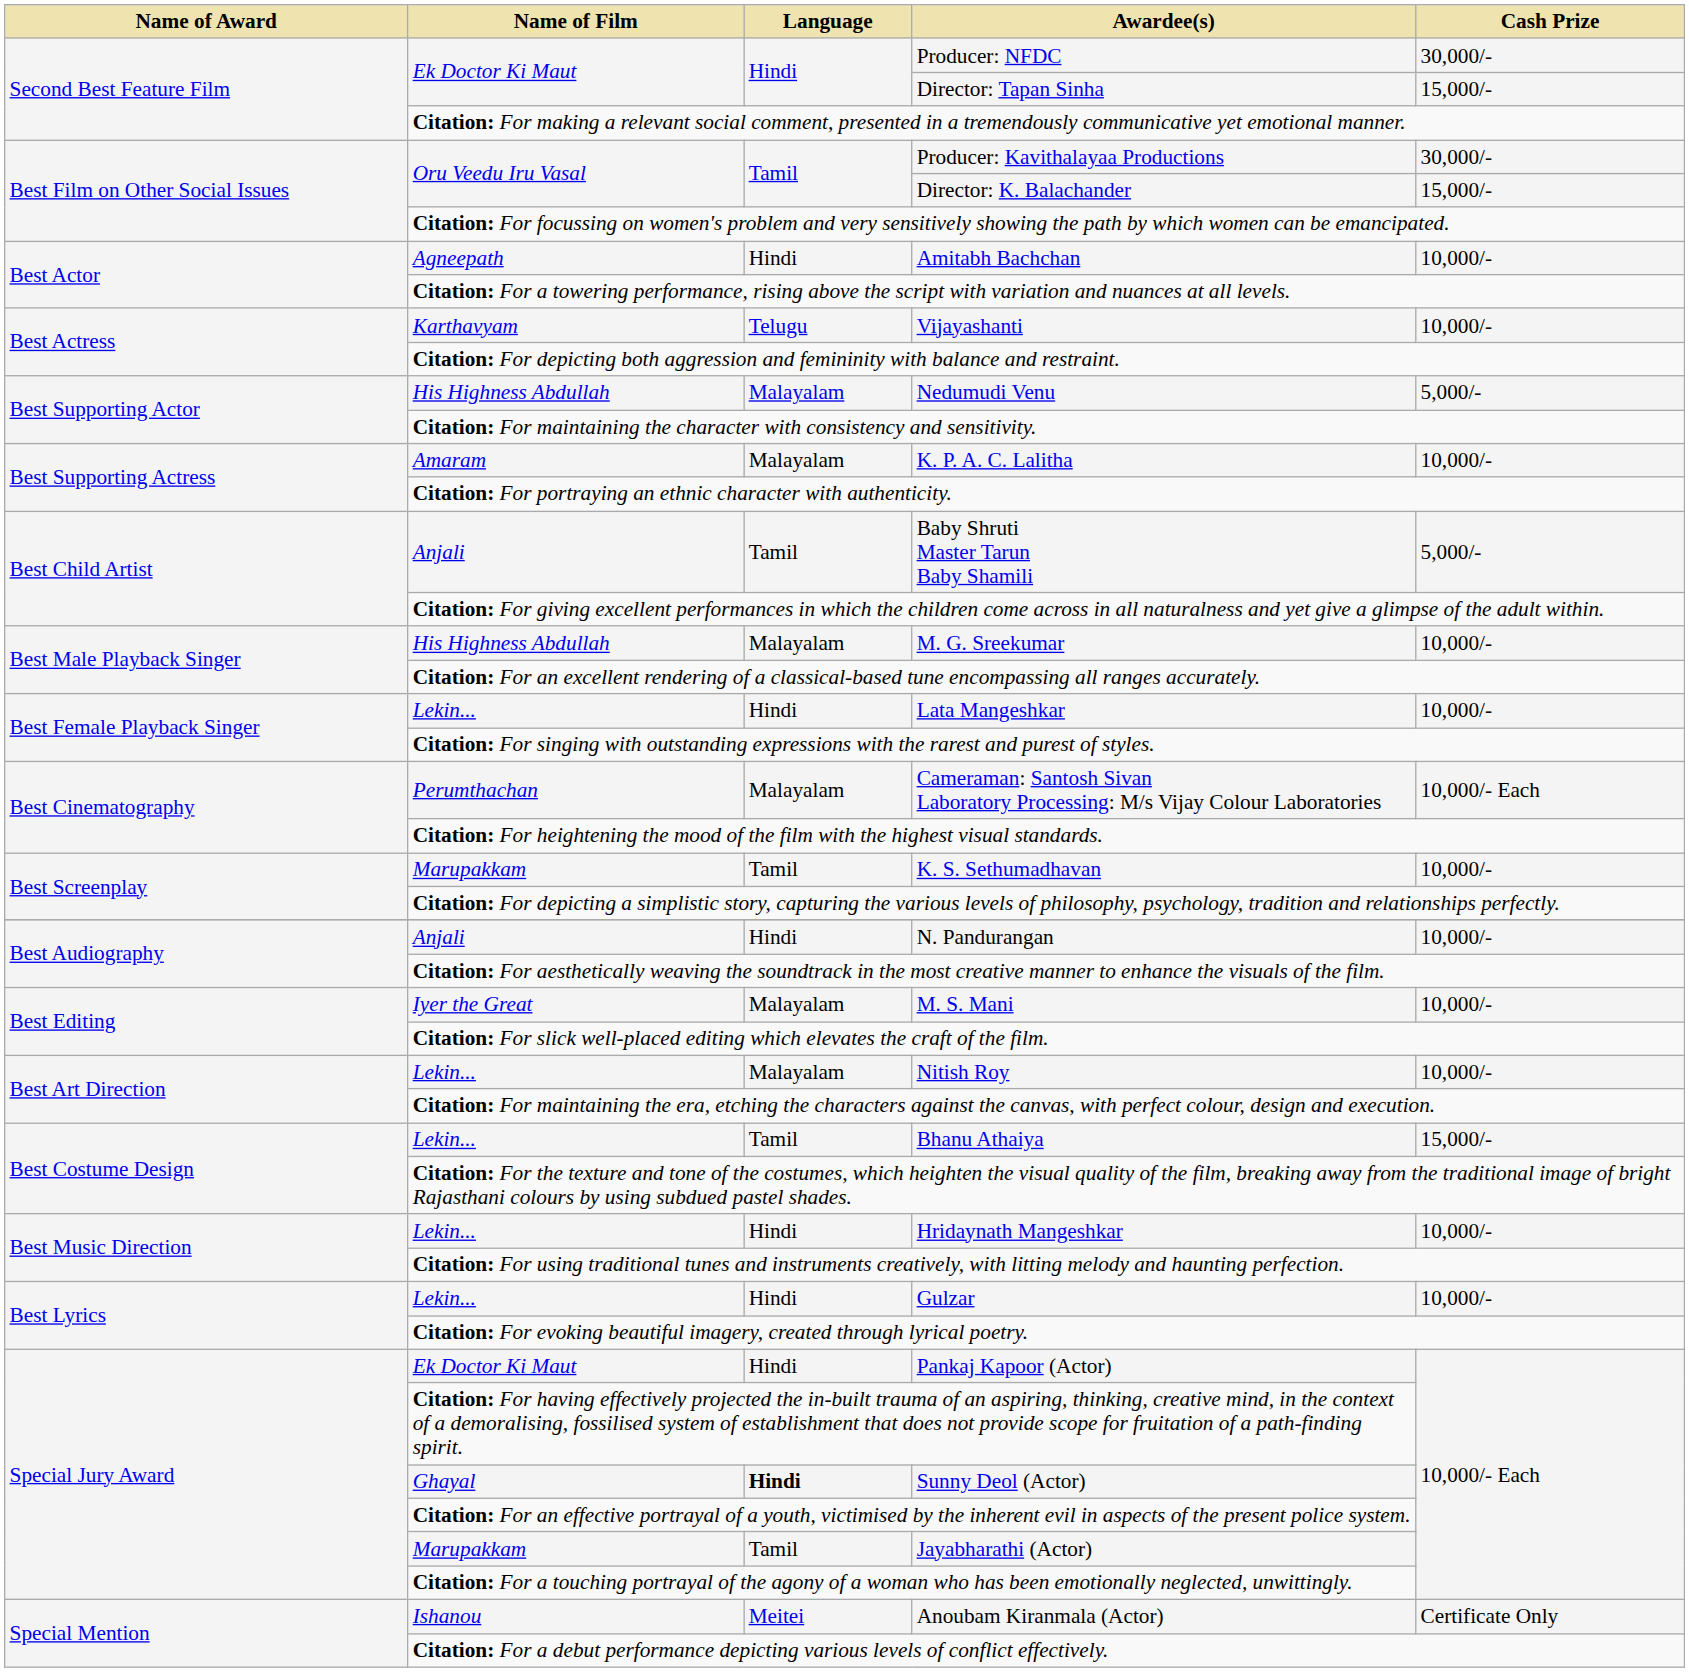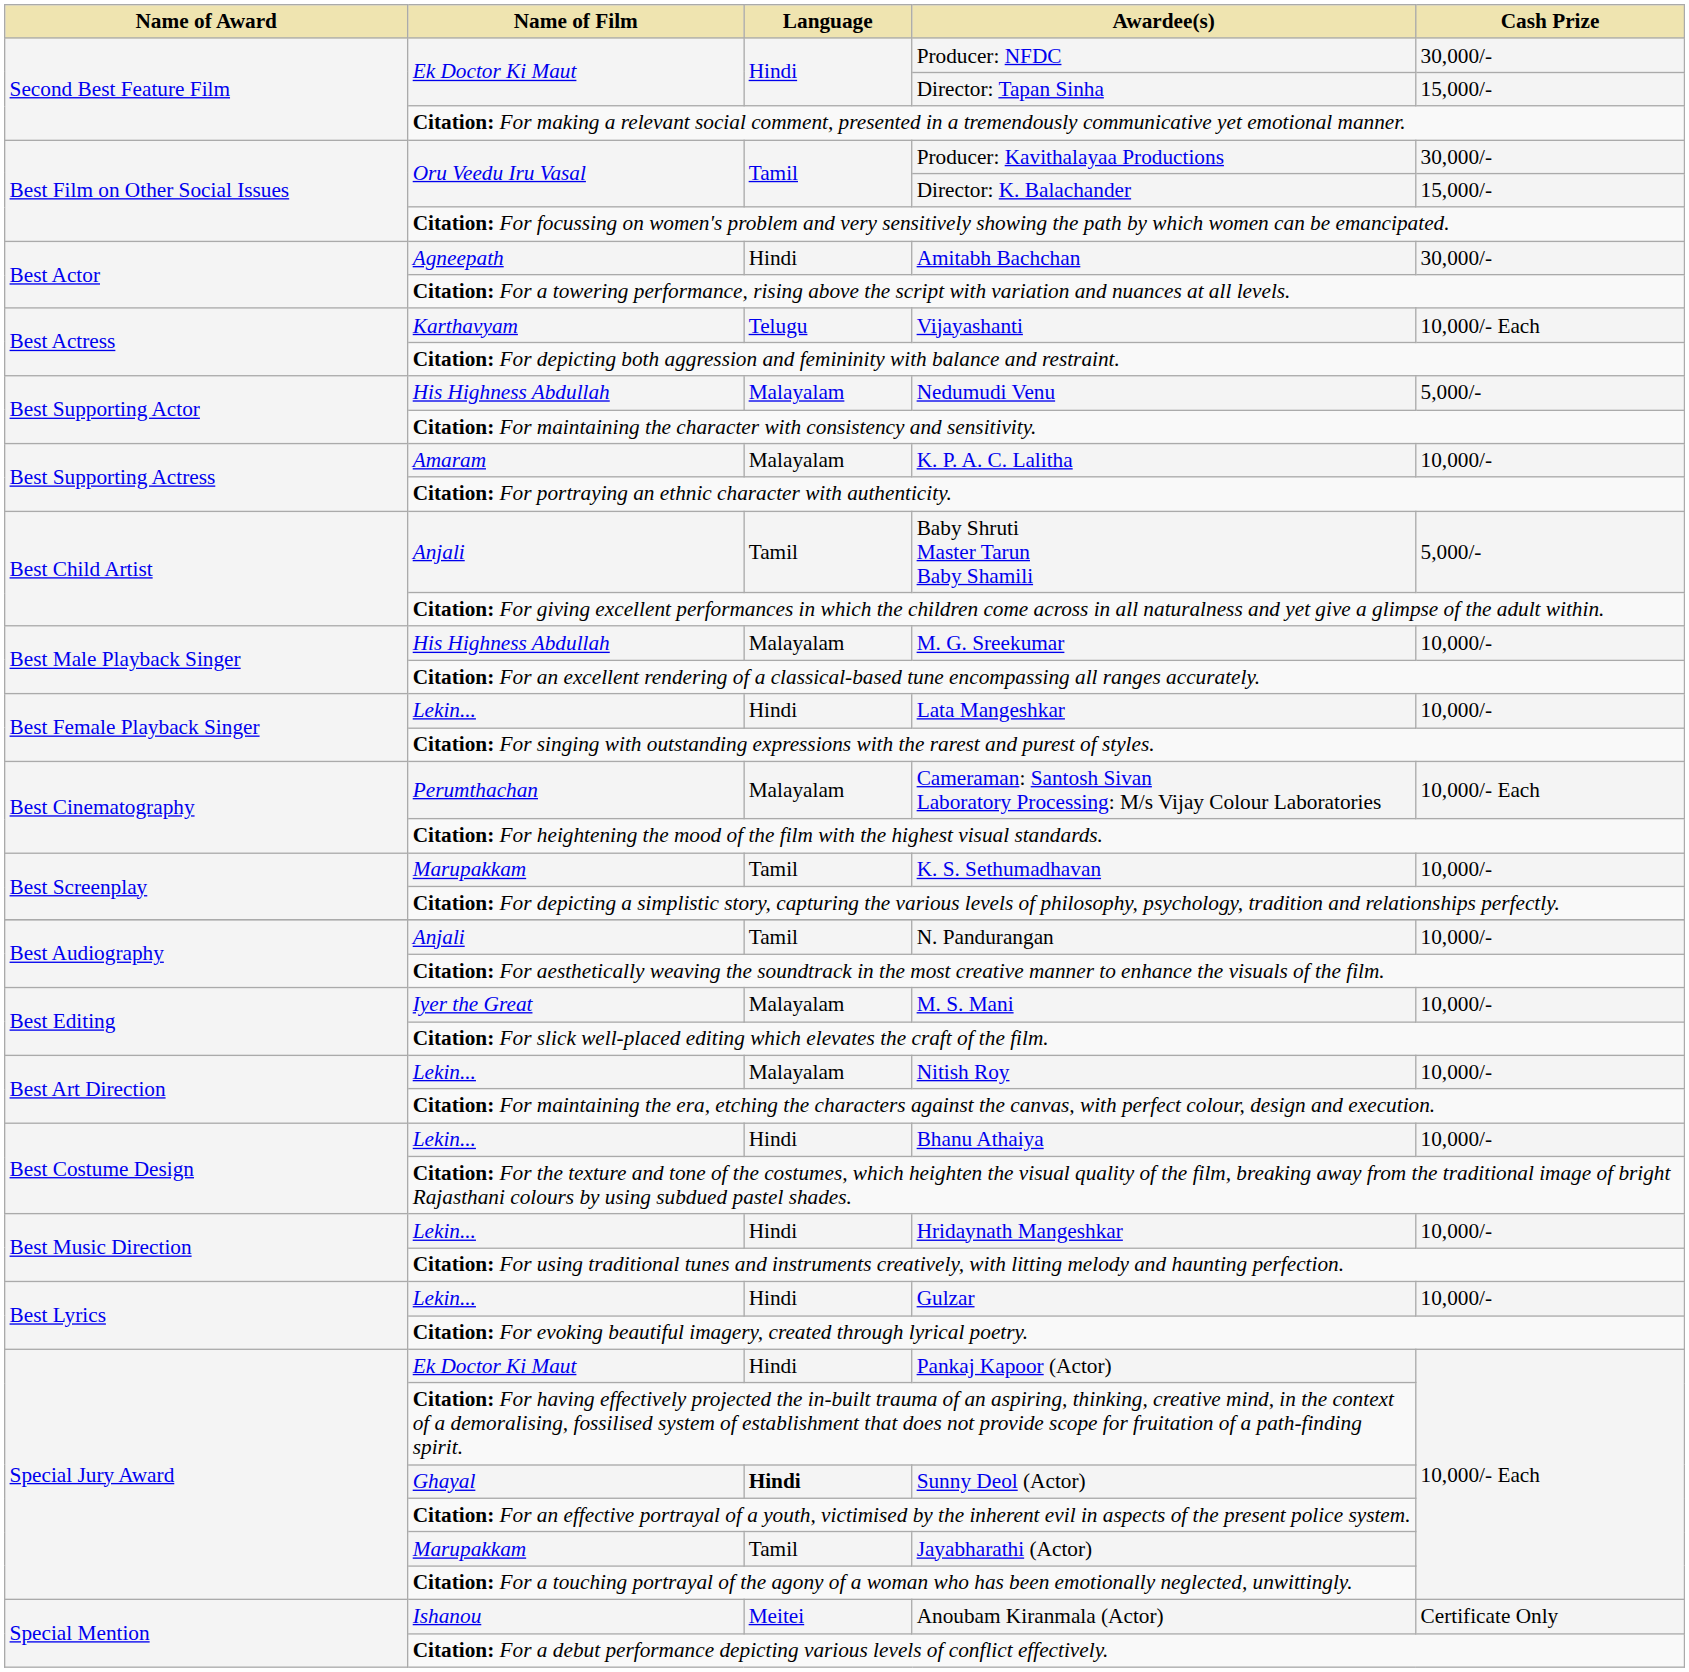 <table class="wikitable" style="width:100%;">
 <tr>
 <th style="background-color:#EFE4B0;width:24%;">Name of Award</th>
 <th style="background-color:#EFE4B0;width:20%;">Name of Film</th>
 <th style="background-color:#EFE4B0;width:10%;">Language</th>
 <th style="background-color:#EFE4B0;width:30%;">Awardee(s)</th>
 <th style="background-color:#EFE4B0;width:16%;">Cash Prize</th>
 </tr>
 <tr style="background-color:#F4F4F4">
 <td rowspan="3"><a href='#'>Second Best Feature Film</a></td>
 <td rowspan="2"><em><a href='#'>Ek Doctor Ki Maut</a></em></td>
 <td rowspan="2"><a href='#'>Hindi</a></td>
 <td>Producer: <a href='#'>NFDC</a></td>
 <td>30,000/-</td>
 </tr>
 <tr style="background-color:#F4F4F4">
 <td>Director: <a href='#'>Tapan Sinha</a></td>
 <td>15,000/-</td>
 </tr>
 <tr style="background-color:#F9F9F9">
 <td colspan="4"><strong>Citation:</strong> <em>For making a relevant social comment, presented in a tremendously communicative yet emotional manner.</em></td>
 </tr>
 <tr style="background-color:#F4F4F4">
 <td rowspan="3"><a href='#'>Best Film on Other Social Issues</a></td>
 <td rowspan="2"><em><a href='#'>Oru Veedu Iru Vasal</a></em></td>
 <td rowspan="2"><a href='#'>Tamil</a></td>
 <td>Producer: <a href='#'>Kavithalayaa Productions</a></td>
 <td> 30,000/-</td>
 </tr>
 <tr style="background-color:#F4F4F4">
 <td>Director: <a href='#'>K. Balachander</a></td>
 <td> 15,000/-</td>
 </tr>
 <tr style="background-color:#F9F9F9">
 <td colspan="4"><strong>Citation:</strong> <em>For focussing on women's problem and very sensitively showing the path by which women can be emancipated.</em></td>
 </tr>
 <tr style="background-color:#F4F4F4">
 <td rowspan="2"><a href='#'>Best Actor</a></td>
 <td><em><a href='#'>Agneepath</a></em></td>
 <td>Hindi</td>
 <td><a href='#'>Amitabh Bachchan</a></td>
-<td> 10,000/-</td>
+<td> 30,000/-</td>
 </tr>
 <tr style="background-color:#F9F9F9">
 <td colspan="4"><strong>Citation:</strong> <em>For a towering performance, rising above the script with variation and nuances at all levels.</em></td>
 </tr>
 <tr style="background-color:#F4F4F4">
 <td rowspan="2"><a href='#'>Best Actress</a></td>
 <td><em><a href='#'>Karthavyam</a></em></td>
 <td><a href='#'>Telugu</a></td>
 <td><a href='#'>Vijayashanti</a></td>
-<td> 10,000/-</td>
+<td> 10,000/- Each</td>
 </tr>
 <tr style="background-color:#F9F9F9">
 <td colspan="4"><strong>Citation:</strong> <em>For depicting both aggression and femininity with balance and restraint.</em></td>
 </tr>
 <tr style="background-color:#F4F4F4">
 <td rowspan="2"><a href='#'>Best Supporting Actor</a></td>
 <td><em><a href='#'>His Highness Abdullah</a></em></td>
 <td><a href='#'>Malayalam</a></td>
 <td><a href='#'>Nedumudi Venu</a></td>
 <td> 5,000/-</td>
 </tr>
 <tr style="background-color:#F9F9F9">
 <td colspan="4"><strong>Citation:</strong> <em>For maintaining the character with consistency and sensitivity.</em></td>
 </tr>
 <tr style="background-color:#F4F4F4">
 <td rowspan="2"><a href='#'>Best Supporting Actress</a></td>
 <td><em><a href='#'>Amaram</a></em></td>
 <td>Malayalam</td>
 <td><a href='#'>K. P. A. C. Lalitha</a></td>
 <td> 10,000/-</td>
 </tr>
 <tr style="background-color:#F9F9F9">
 <td colspan="4"><strong>Citation:</strong> <em>For portraying an ethnic character with authenticity.</em></td>
 </tr>
 <tr style="background-color:#F4F4F4">
 <td rowspan="2"><a href='#'>Best Child Artist</a></td>
 <td><em><a href='#'>Anjali</a></em></td>
 <td>Tamil</td>
 <td>Baby Shruti<br><a href='#'>Master Tarun</a><br><a href='#'>Baby Shamili</a></td>
 <td> 5,000/-</td>
 </tr>
 <tr style="background-color:#F9F9F9">
 <td colspan="4"><strong>Citation:</strong> <em>For giving excellent performances in which the children come across in all naturalness and yet give a glimpse of the adult within.</em></td>
 </tr>
 <tr style="background-color:#F4F4F4">
 <td rowspan="2"><a href='#'>Best Male Playback Singer</a></td>
 <td><em><a href='#'>His Highness Abdullah</a></em> </td>
 <td>Malayalam</td>
 <td><a href='#'>M. G. Sreekumar</a></td>
 <td> 10,000/-</td>
 </tr>
 <tr style="background-color:#F9F9F9">
 <td colspan="4"><strong>Citation:</strong> <em>For an excellent rendering of a classical-based tune encompassing all ranges accurately.</em></td>
 </tr>
 <tr style="background-color:#F4F4F4">
 <td rowspan="2"><a href='#'>Best Female Playback Singer</a></td>
 <td><em><a href='#'>Lekin...</a></em></td>
 <td>Hindi</td>
 <td><a href='#'>Lata Mangeshkar</a></td>
 <td> 10,000/-</td>
 </tr>
 <tr style="background-color:#F9F9F9">
 <td colspan="4"><strong>Citation:</strong> <em>For singing with outstanding expressions with the rarest and purest of styles.</em></td>
 </tr>
 <tr style="background-color:#F4F4F4">
 <td rowspan="2"><a href='#'>Best Cinematography</a></td>
 <td><em><a href='#'>Perumthachan</a></em></td>
 <td>Malayalam</td>
 <td><a href='#'>Cameraman</a>: <a href='#'>Santosh Sivan</a><br><a href='#'>Laboratory Processing</a>: M/s Vijay Colour Laboratories</td>
 <td> 10,000/- Each</td>
 </tr>
 <tr style="background-color:#F9F9F9">
 <td colspan="4"><strong>Citation:</strong> <em>For heightening the mood of the film with the highest visual standards.</em></td>
 </tr>
 <tr style="background-color:#F4F4F4">
 <td rowspan="2"><a href='#'>Best Screenplay</a></td>
 <td><em><a href='#'>Marupakkam</a></em></td>
 <td>Tamil</td>
 <td><a href='#'>K. S. Sethumadhavan</a></td>
 <td> 10,000/-</td>
 </tr>
 <tr style="background-color:#F9F9F9">
 <td colspan="4"><strong>Citation:</strong> <em>For depicting a simplistic story, capturing the various levels of philosophy, psychology, tradition and relationships perfectly.</em></td>
 </tr>
 <tr style="background-color:#F4F4F4">
 </tr>
 <tr style="background-color:#F4F4F4">
 <td rowspan="2"><a href='#'>Best Audiography</a></td>
 <td><em><a href='#'>Anjali</a></em></td>
-<td>Hindi</td>
+<td>Tamil</td>
 <td>N. Pandurangan</td>
 <td> 10,000/-</td>
 </tr>
 <tr style="background-color:#F9F9F9">
 <td colspan="4"><strong>Citation:</strong> <em>For aesthetically weaving the soundtrack in the most creative manner to enhance the visuals of the film.</em></td>
 </tr>
 <tr style="background-color:#F4F4F4">
 <td rowspan="2"><a href='#'>Best Editing</a></td>
 <td><em><a href='#'>Iyer the Great</a></em></td>
 <td>Malayalam</td>
 <td><a href='#'>M. S. Mani</a></td>
 <td> 10,000/-</td>
 </tr>
 <tr style="background-color:#F9F9F9">
 <td colspan="4"><strong>Citation:</strong> <em>For slick well-placed editing which elevates the craft of the film.</em></td>
 </tr>
 <tr style="background-color:#F4F4F4">
 <td rowspan="2"><a href='#'>Best Art Direction</a></td>
 <td><em><a href='#'>Lekin...</a></em></td>
 <td>Malayalam</td>
 <td><a href='#'>Nitish Roy</a></td>
 <td> 10,000/-</td>
 </tr>
 <tr style="background-color:#F9F9F9">
 <td colspan="4"><strong>Citation:</strong> <em>For maintaining the era, etching the characters against the canvas, with perfect colour, design and execution.</em></td>
 </tr>
 <tr style="background-color:#F4F4F4">
 <td rowspan="2"><a href='#'>Best Costume Design</a></td>
 <td><em><a href='#'>Lekin...</a></em></td>
-<td>Tamil</td>
+<td>Hindi</td>
 <td><a href='#'>Bhanu Athaiya</a></td>
-<td> 15,000/-</td>
+<td> 10,000/-</td>
 </tr>
 <tr style="background-color:#F9F9F9">
 <td colspan="4"><strong>Citation:</strong> <em>For the texture and tone of the costumes, which heighten the visual quality of the film, breaking away from the traditional image of bright Rajasthani colours by using subdued pastel shades.</em></td>
 </tr>
 <tr style="background-color:#F4F4F4">
 <td rowspan="2"><a href='#'>Best Music Direction</a></td>
 <td><em><a href='#'>Lekin...</a></em></td>
 <td>Hindi</td>
 <td><a href='#'>Hridaynath Mangeshkar</a></td>
 <td> 10,000/-</td>
 </tr>
 <tr style="background-color:#F9F9F9">
 <td colspan="4"><strong>Citation:</strong> <em>For using traditional tunes and instruments creatively, with litting melody and haunting perfection.</em></td>
 </tr>
 <tr style="background-color:#F4F4F4">
 <td rowspan="2"><a href='#'>Best Lyrics</a></td>
 <td><em><a href='#'>Lekin...</a></em></td>
 <td>Hindi</td>
 <td><a href='#'>Gulzar</a></td>
 <td> 10,000/-</td>
 </tr>
 <tr style="background-color:#F9F9F9">
 <td colspan="4"><strong>Citation:</strong> <em>For evoking beautiful imagery, created through lyrical poetry.</em></td>
 </tr>
 <tr style="background-color:#F4F4F4">
 <td rowspan="6"><a href='#'>Special Jury Award</a></td>
 <td><em><a href='#'>Ek Doctor Ki Maut</a></em></td>
 <td>Hindi</td>
 <td><a href='#'>Pankaj Kapoor</a> (Actor)</td>
 <td rowspan="6"> 10,000/- Each</td>
 </tr>
 <tr style="background-color:#F9F9F9">
 <td colspan="3"><strong>Citation:</strong> <em>For having effectively projected the in-built trauma of an aspiring, thinking, creative mind, in the context of a demoralising, fossilised system of establishment that does not provide scope for fruitation of a path-finding spirit.</em></td>
 </tr>
 <tr style="background-color:#F4F4F4">
 <td><em><a href='#'>Ghayal</a></em></td>
 <td><strong>Hindi</strong></td>
 <td><a href='#'>Sunny Deol</a> (Actor)</td>
 </tr>
 <tr style="background-color:#F9F9F9">
 <td colspan="3"><strong>Citation:</strong> <em>For an effective portrayal of a youth, victimised by the inherent evil in aspects of the present police system.</em></td>
 </tr>
 <tr style="background-color:#F4F4F4">
 <td><em><a href='#'>Marupakkam</a></em></td>
 <td>Tamil</td>
 <td><a href='#'>Jayabharathi</a> (Actor)</td>
 </tr>
 <tr style="background-color:#F9F9F9">
 <td colspan="3"><strong>Citation:</strong> <em>For a touching portrayal of the agony of a woman who has been emotionally neglected, unwittingly.</em></td>
 </tr>
 <tr style="background-color:#F4F4F4">
 <td rowspan="2"><a href='#'>Special Mention</a></td>
 <td><em><a href='#'>Ishanou</a></em></td>
 <td><a href='#'>Meitei</a></td>
 <td>Anoubam Kiranmala (Actor)</td>
 <td>Certificate Only</td>
 </tr>
 <tr style="background-color:#F9F9F9">
 <td colspan="4"><strong>Citation:</strong> <em>For a debut performance depicting various levels of conflict effectively.</em></td>
 </tr>
 </table>
